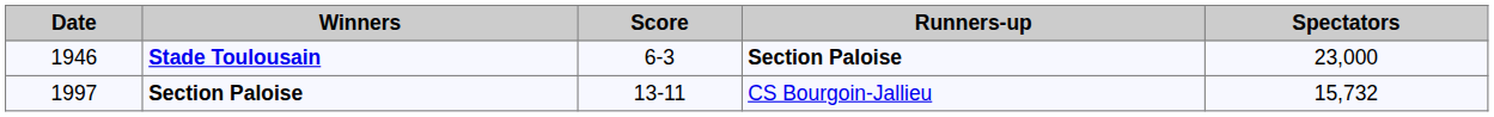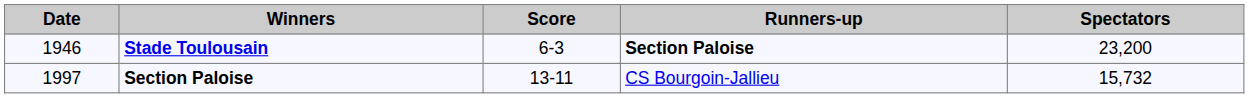 <table bgcolor="#f7f8ff" cellpadding="4" width="90%" cellspacing="0" border="1" style="font-size: 100%; border: grey solid 1px; border-collapse: collapse;">
 <tr bgcolor="#CCCCCC">
 <td align=center><strong>Date</strong></td>
 <td align=center><strong>Winners</strong></td>
 <td align=center><strong>Score</strong></td>
 <td align=center><strong>Runners-up</strong></td>
 <td align=center><strong>Spectators</strong></td>
 </tr>
 <tr>
 <td align=center>1946</td>
 <td><strong><a href='#'>Stade Toulousain</a> </strong></td>
 <td align=center>6-3</td>
 <td><strong>Section Paloise</strong></td>
-<td align=center>23,000</td>
+<td align=center>23,200</td>
 </tr>
 <tr>
 <td align=center>1997</td>
 <td><strong>Section Paloise</strong></td>
 <td align=center>13-11</td>
 <td><a href='#'>CS Bourgoin-Jallieu</a></td>
 <td align=center>15,732</td>
 </tr>
 </table>
